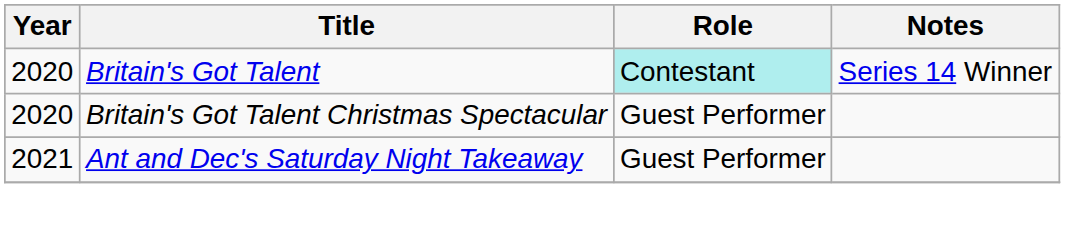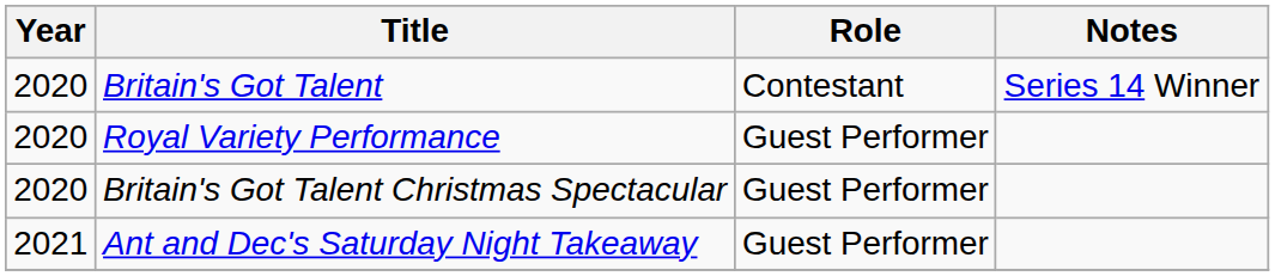 <table class="wikitable sortable">
 <tr>
 <th>Year</th>
 <th>Title</th>
 <th>Role</th>
 <th>Notes</th>
 </tr>
 <tr>
 <td>2020</td>
 <td><em><a href='#'>Britain's Got Talent</a></em></td>
-<td style="background: paleturquoise;">Contestant</td>
+<td>Contestant</td>
 <td><a href='#'>Series 14</a> Winner</td>
+</tr>
+<tr>
+<td>2020</td>
+<td><em><a href='#'>Royal Variety Performance</a></em></td>
+<td>Guest Performer</td>
+<td></td>
 </tr>
 <tr>
 <td>2020</td>
 <td><em>Britain's Got Talent Christmas Spectacular</em></td>
 <td>Guest Performer</td>
 <td></td>
 </tr>
 <tr>
 <td>2021</td>
 <td><em><a href='#'>Ant and Dec's Saturday Night Takeaway</a></em></td>
 <td>Guest Performer</td>
 <td></td>
 </tr>
 <tr>
 </tr>
 </table>
